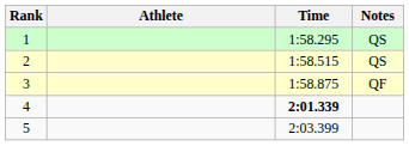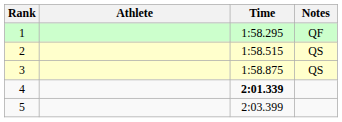 <table class=wikitable style="text-align:center">
 <tr>
 <th width=40>Rank</th>
 <th width=250>Athlete</th>
 <th width=80>Time</th>
 <th width=50>Notes</th>
 </tr>
 <tr bgcolor="ccffcc">
 <td>1</td>
 <td align=left></td>
 <td>1:58.295</td>
-<td>QS</td>
+<td>QF</td>
 </tr>
 <tr bgcolor="#ffffcc">
 <td>2</td>
 <td align=left></td>
 <td>1:58.515</td>
 <td>QS</td>
 </tr>
 <tr bgcolor="#ffffcc">
 <td>3</td>
 <td align=left></td>
 <td>1:58.875</td>
-<td>QF</td>
+<td>QS</td>
 </tr>
 <tr>
 <td>4</td>
 <td align=left></td>
 <td><strong>2:01.339</strong></td>
 <td></td>
 </tr>
 <tr>
 <td>5</td>
 <td align=left></td>
 <td>2:03.399</td>
 <td></td>
 </tr>
 </table>
